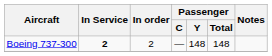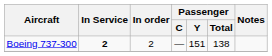 <table class="wikitable" style="text-align:center;">
 <tr>
 <th rowspan="2">Aircraft</th>
 <th rowspan="2">In Service</th>
 <th rowspan="2">In order</th>
 <th colspan="3">Passenger</th>
 <th rowspan="2">Notes</th>
 </tr>
 <tr>
 <th><abbr>C</abbr></th>
 <th><abbr>Y</abbr></th>
 <th>Total</th>
 </tr>
 <tr>
 <td><a href='#'>Boeing 737-300</a></td>
 <td><strong>2</strong></td>
 <td>2</td>
 <td>—</td>
-<td>148</td>
-<td>148</td>
+<td>151</td>
+<td>138</td>
 <td></td>
 </tr>
 <tr>
 </tr>
 </table>
